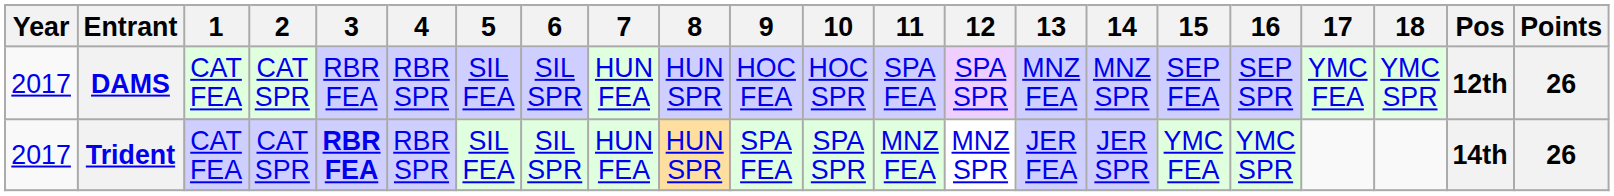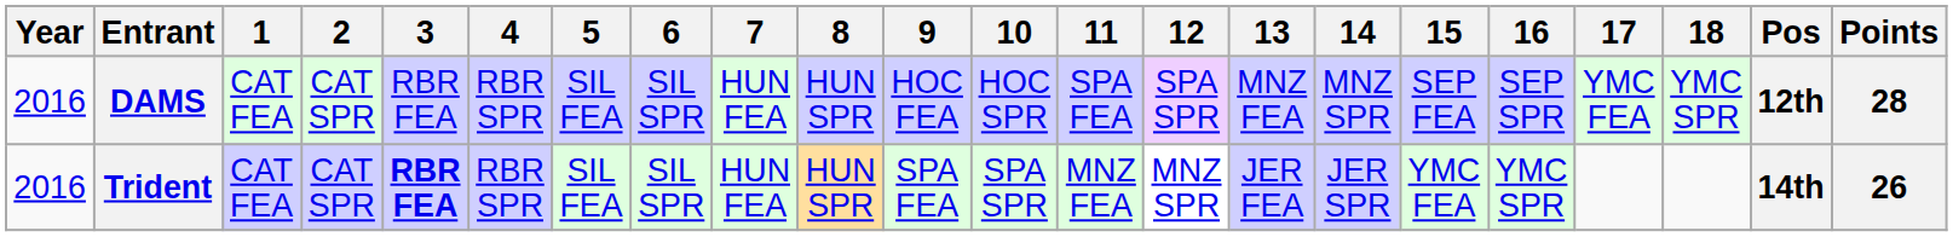 <table class="wikitable" style="text-align:center; font-size:85%">
 <tr>
 <th>Year</th>
 <th>Entrant</th>
 <th>1</th>
 <th>2</th>
 <th>3</th>
 <th>4</th>
 <th>5</th>
 <th>6</th>
 <th>7</th>
 <th>8</th>
 <th>9</th>
 <th>10</th>
 <th>11</th>
 <th>12</th>
 <th>13</th>
 <th>14</th>
 <th>15</th>
 <th>16</th>
 <th>17</th>
 <th>18</th>
 <th>Pos</th>
 <th>Points</th>
 </tr>
 <tr>
-<td><a href='#'>2017</a></td>
+<td><a href='#'>2016</a></td>
 <th><a href='#'>DAMS</a></th>
 <td style="background:#dfffdf;"><a href='#'>CAT<br>FEA</a><br></td>
 <td style="background:#dfffdf;"><a href='#'>CAT<br>SPR</a><br></td>
 <td style="background:#cfcfff;"><a href='#'>RBR<br>FEA</a><br></td>
 <td style="background:#cfcfff;"><a href='#'>RBR<br>SPR</a><br></td>
 <td style="background:#cfcfff;"><a href='#'>SIL<br>FEA</a><br></td>
 <td style="background:#cfcfff;"><a href='#'>SIL<br>SPR</a><br></td>
 <td style="background:#dfffdf;"><a href='#'>HUN<br>FEA</a><br></td>
 <td style="background:#cfcfff;"><a href='#'>HUN<br>SPR</a><br></td>
 <td style="background:#cfcfff;"><a href='#'>HOC<br>FEA</a><br></td>
 <td style="background:#cfcfff;"><a href='#'>HOC<br>SPR</a><br></td>
 <td style="background:#cfcfff;"><a href='#'>SPA<br>FEA</a><br></td>
 <td style="background:#efcfff;"><a href='#'>SPA<br>SPR</a><br></td>
 <td style="background:#cfcfff;"><a href='#'>MNZ<br>FEA</a><br></td>
 <td style="background:#cfcfff;"><a href='#'>MNZ<br>SPR</a><br></td>
 <td style="background:#cfcfff;"><a href='#'>SEP<br>FEA</a><br></td>
 <td style="background:#cfcfff;"><a href='#'>SEP<br>SPR</a><br></td>
 <td style="background:#dfffdf;"><a href='#'>YMC<br>FEA</a><br></td>
 <td style="background:#dfffdf;"><a href='#'>YMC<br>SPR</a><br></td>
 <th>12th</th>
-<th>26</th>
+<th>28</th>
 </tr>
 <tr>
-<td><a href='#'>2017</a></td>
+<td><a href='#'>2016</a></td>
 <th><a href='#'>Trident</a></th>
 <td style="background:#CFCFFF;"><a href='#'>CAT<br>FEA</a><br></td>
 <td style="background:#CFCFFF;"><a href='#'>CAT<br>SPR</a><br></td>
 <td style="background:#CFCFFF;"><strong><a href='#'>RBR<br>FEA</a><br></strong></td>
 <td style="background:#CFCFFF;"><a href='#'>RBR<br>SPR</a><br></td>
 <td style="background:#DFFFDF;"><a href='#'>SIL<br>FEA</a><br></td>
 <td style="background:#DFFFDF;"><a href='#'>SIL<br>SPR</a><br></td>
 <td style="background:#DFFFDF;"><a href='#'>HUN<br>FEA</a><br></td>
 <td style="background:#FFDF9F;"><a href='#'>HUN<br>SPR</a><br></td>
 <td style="background:#DFFFDF;"><a href='#'>SPA<br>FEA</a><br></td>
 <td style="background:#DFFFDF;"><a href='#'>SPA<br>SPR</a><br></td>
 <td style="background:#DFFFDF;"><a href='#'>MNZ<br>FEA</a><br></td>
 <td style="background:#FFFFFF;"><a href='#'>MNZ<br>SPR</a><br></td>
 <td style="background:#CFCFFF;"><a href='#'>JER<br>FEA</a><br></td>
 <td style="background:#CFCFFF;"><a href='#'>JER<br>SPR</a><br></td>
 <td style="background:#DFFFDF;"><a href='#'>YMC<br>FEA</a><br></td>
 <td style="background:#DFFFDF;"><a href='#'>YMC<br>SPR</a><br></td>
 <td></td>
 <td></td>
 <th>14th</th>
 <th>26</th>
 </tr>
 </table>
